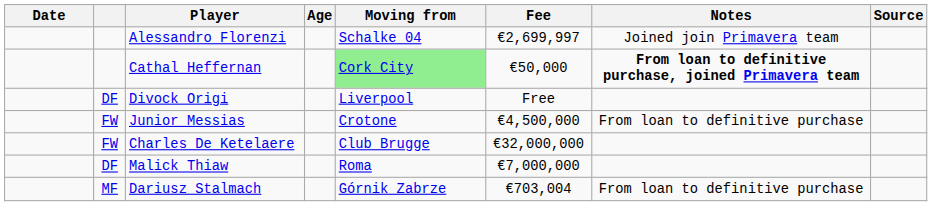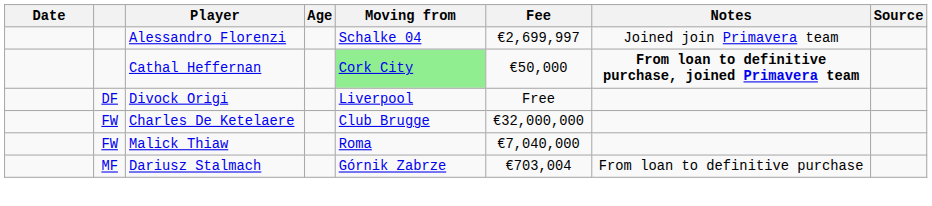 <table class="wikitable sortable">
 <tr>
 <th style="width:110px">Date</th>
 <th style="width:30px"></th>
 <th style="width:220px">Player</th>
 <th style="width:20px">Age</th>
 <th style="width:180px">Moving from</th>
 <th style="width:100px">Fee</th>
 <th style="width:380px" class="unsortable">Notes</th>
 <th style="width:35px">Source</th>
 </tr>
 <tr>
 <td></td>
 <td align=center></td>
 <td> <a href='#'>Alessandro Florenzi</a></td>
 <td align=center></td>
 <td> <a href='#'>Schalke 04</a></td>
 <td align=center>€2,699,997</td>
 <td style="text-align:center">Joined join <a href='#'>Primavera</a> team</td>
 <td></td>
 </tr>
 <tr>
 <td></td>
 <td align=center></td>
 <td> <a href='#'>Cathal Heffernan</a></td>
 <td align=center></td>
 <td style="background: lightgreen;"> <a href='#'>Cork City</a></td>
 <td align=center>€50,000</td>
 <td align=center><strong>From loan to definitive purchase, joined <a href='#'>Primavera</a> team</strong></td>
 <td></td>
 </tr>
 <tr>
 <td></td>
 <td style="text-align:center"><a href='#'>DF</a></td>
 <td> <a href='#'>Divock Origi</a></td>
 <td style="text-align:center"></td>
 <td> <a href='#'>Liverpool</a></td>
 <td style="text-align:center">Free</td>
 <td style="text-align:center"></td>
 <td></td>
 </tr>
 <tr>
 <td></td>
 <td style="text-align:center"><a href='#'>FW</a></td>
-<td> <a href='#'>Junior Messias</a></td>
-<td style="text-align:center"></td>
-<td> <a href='#'>Crotone</a></td>
-<td style="text-align:center">€4,500,000</td>
-<td style="text-align:center">From loan to definitive purchase</td>
-<td></td>
-</tr>
-<tr>
-<td></td>
-<td style="text-align:center"><a href='#'>FW</a></td>
 <td> <a href='#'>Charles De Ketelaere</a></td>
 <td style="text-align:center"></td>
 <td> <a href='#'>Club Brugge</a></td>
 <td style="text-align:center">€32,000,000</td>
 <td style="text-align:center"></td>
 <td></td>
 </tr>
 <tr>
 <td></td>
-<td style="text-align:center"><a href='#'>DF</a></td>
+<td style="text-align:center"><a href='#'>FW</a></td>
 <td> <a href='#'>Malick Thiaw</a></td>
 <td style="text-align:center"></td>
 <td> <a href='#'>Roma</a></td>
-<td style="text-align:center">€7,000,000</td>
+<td style="text-align:center">€7,040,000</td>
 <td style="text-align:center"></td>
 <td></td>
 </tr>
 <tr>
 <td></td>
 <td style="text-align:center"><a href='#'>MF</a></td>
 <td> <a href='#'>Dariusz Stalmach</a></td>
 <td style="text-align:center"></td>
 <td> <a href='#'>Górnik Zabrze</a></td>
 <td style="text-align:center">€703,004</td>
 <td align=center>From loan to definitive purchase</td>
 <td></td>
 </tr>
 </table>
